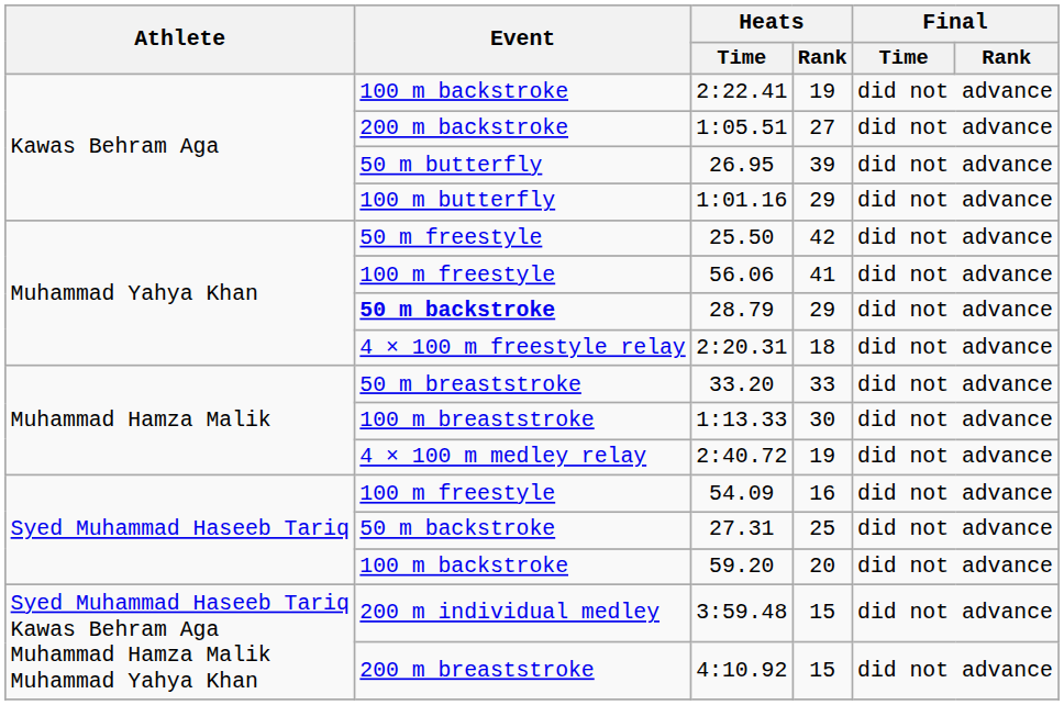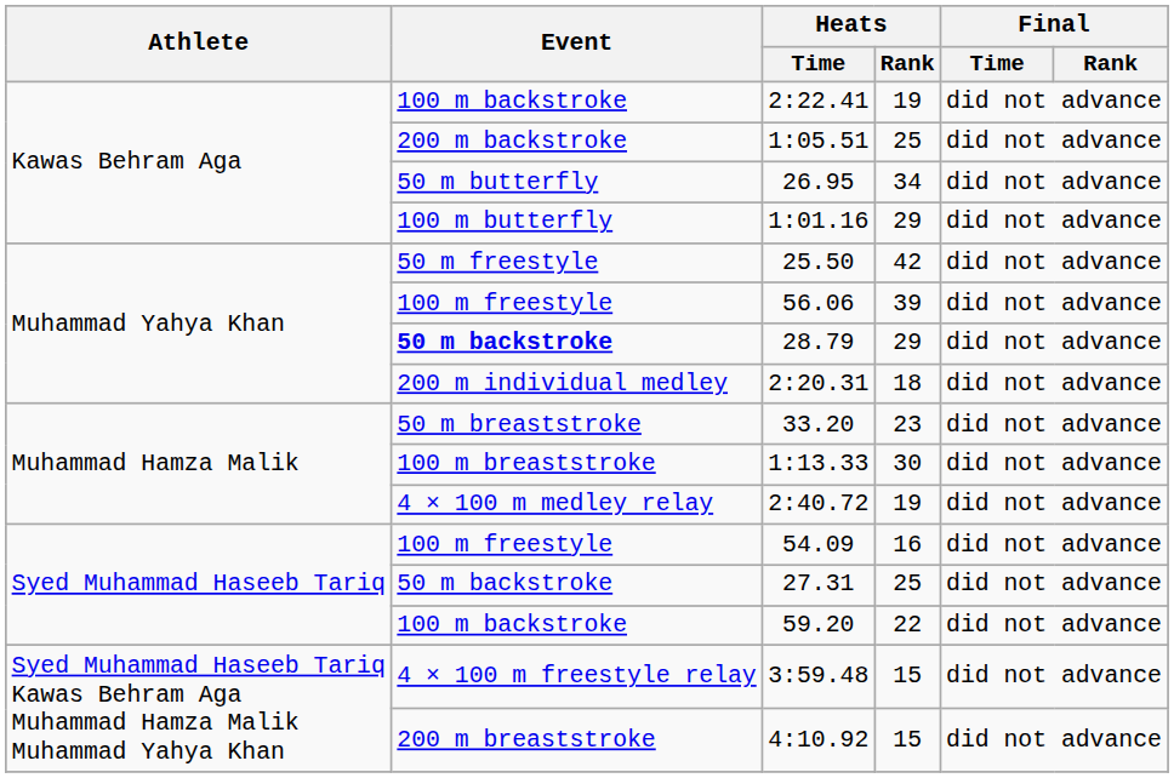 <table class=wikitable style=font-size:90%;text-align:center>
 <tr>
 <th rowspan="2">Athlete</th>
 <th rowspan="2">Event</th>
 <th colspan="2">Heats</th>
 <th colspan="2">Final</th>
 </tr>
 <tr style="font-size:95%">
 <th>Time</th>
 <th>Rank</th>
 <th>Time</th>
 <th>Rank</th>
 </tr>
 <tr>
 <td align=left rowspan=4>Kawas Behram Aga</td>
 <td align=left><a href='#'>100 m backstroke</a></td>
 <td>2:22.41</td>
 <td>19</td>
 <td colspan=2>did not advance</td>
 </tr>
 <tr>
 <td align=left><a href='#'>200 m backstroke</a></td>
 <td>1:05.51</td>
-<td>27</td>
+<td>25</td>
 <td colspan=2>did not advance</td>
 </tr>
 <tr>
 <td align=left><a href='#'>50 m butterfly</a></td>
 <td>26.95</td>
-<td>39</td>
+<td>34</td>
 <td colspan=2>did not advance</td>
 </tr>
 <tr>
 <td align=left><a href='#'>100 m butterfly</a></td>
 <td>1:01.16</td>
 <td>29</td>
 <td colspan=2>did not advance</td>
 </tr>
 <tr>
 <td align=left rowspan=4>Muhammad Yahya Khan</td>
 <td align=left><a href='#'>50 m freestyle</a></td>
 <td>25.50</td>
 <td>42</td>
 <td colspan=2>did not advance</td>
 </tr>
 <tr>
 <td align=left><a href='#'>100 m freestyle</a></td>
 <td>56.06</td>
-<td>41</td>
+<td>39</td>
 <td colspan=2>did not advance</td>
 </tr>
 <tr>
 <td align=left><strong><a href='#'>50 m backstroke</a></strong></td>
 <td>28.79</td>
 <td>29</td>
 <td colspan=2>did not advance</td>
 </tr>
 <tr>
-<td align=left><a href='#'>4 × 100 m freestyle relay</a></td>
+<td align=left><a href='#'>200 m individual medley</a></td>
 <td>2:20.31</td>
 <td>18</td>
 <td colspan=2>did not advance</td>
 </tr>
 <tr>
 <td align=left rowspan=3>Muhammad Hamza Malik</td>
 <td align=left><a href='#'>50 m breaststroke</a></td>
 <td>33.20</td>
-<td>33</td>
+<td>23</td>
 <td colspan=2>did not advance</td>
 </tr>
 <tr>
 <td align=left><a href='#'>100 m breaststroke</a></td>
 <td>1:13.33</td>
 <td>30</td>
 <td colspan=2>did not advance</td>
 </tr>
 <tr>
 <td align=left><a href='#'>4 × 100 m medley relay</a></td>
 <td>2:40.72</td>
 <td>19</td>
 <td colspan=2>did not advance</td>
 </tr>
 <tr>
 <td align=left rowspan=3><a href='#'>Syed Muhammad Haseeb Tariq</a></td>
 <td align=left><a href='#'>100 m freestyle</a></td>
 <td>54.09</td>
 <td>16</td>
 <td colspan=2>did not advance</td>
 </tr>
 <tr>
 <td align=left><a href='#'>50 m backstroke</a></td>
 <td>27.31</td>
 <td>25</td>
 <td colspan=2>did not advance</td>
 </tr>
 <tr>
 <td align=left><a href='#'>100 m backstroke</a></td>
 <td>59.20</td>
-<td>20</td>
+<td>22</td>
 <td colspan=2>did not advance</td>
 </tr>
 <tr>
 <td align=left rowspan=2><a href='#'>Syed Muhammad Haseeb Tariq</a><br>Kawas Behram Aga<br>Muhammad Hamza Malik<br>Muhammad Yahya Khan</td>
-<td align=left><a href='#'>200 m individual medley</a></td>
+<td align=left><a href='#'>4 × 100 m freestyle relay</a></td>
 <td>3:59.48</td>
 <td>15</td>
 <td colspan=2>did not advance</td>
 </tr>
 <tr>
 <td align=left><a href='#'>200 m breaststroke</a></td>
 <td>4:10.92</td>
 <td>15</td>
 <td colspan=2>did not advance</td>
 </tr>
 </table>
